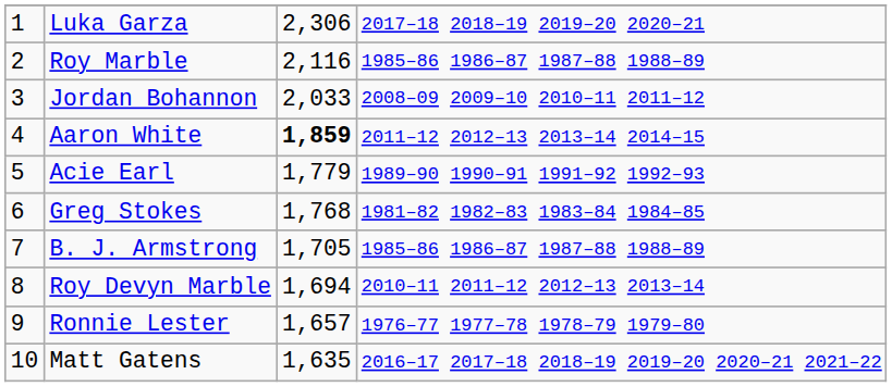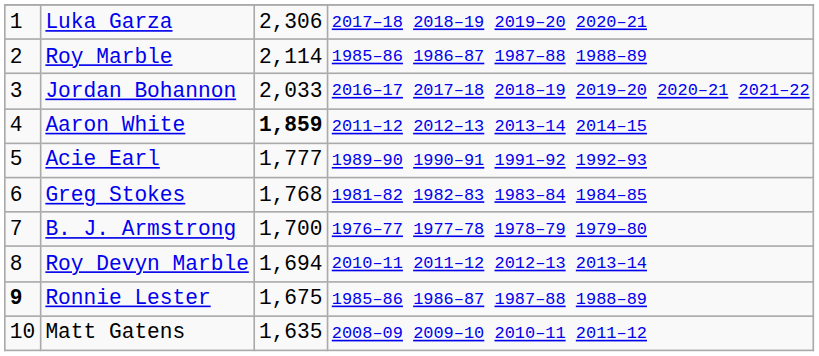 <table class="wikitable">
 <tr>
 </tr>
 <tr>
 <td>1</td>
 <td><a href='#'>Luka Garza</a></td>
 <td>2,306</td>
 <td style="font-size:80%;"><a href='#'>2017–18</a> <a href='#'>2018–19</a> <a href='#'>2019–20</a> <a href='#'>2020–21</a></td>
 </tr>
 <tr>
 <td>2</td>
 <td><a href='#'>Roy Marble</a></td>
-<td>2,116</td>
+<td>2,114</td>
 <td style="font-size:80%;"><a href='#'>1985–86</a> <a href='#'>1986–87</a> <a href='#'>1987–88</a> <a href='#'>1988–89</a></td>
 </tr>
 <tr>
 <td>3</td>
 <td><a href='#'>Jordan Bohannon</a></td>
 <td>2,033</td>
-<td style="font-size:80%;"><a href='#'>2008–09</a> <a href='#'>2009–10</a> <a href='#'>2010–11</a> <a href='#'>2011–12</a></td>
+<td style="font-size:80%;"><a href='#'>2016–17</a> <a href='#'>2017–18</a> <a href='#'>2018–19</a> <a href='#'>2019–20</a> <a href='#'>2020–21</a> <a href='#'>2021–22</a></td>
 </tr>
 <tr>
 <td>4</td>
 <td><a href='#'>Aaron White</a></td>
 <td><strong>1,859</strong></td>
 <td style="font-size:80%;"><a href='#'>2011–12</a> <a href='#'>2012–13</a> <a href='#'>2013–14</a> <a href='#'>2014–15</a></td>
 </tr>
 <tr>
 <td>5</td>
 <td><a href='#'>Acie Earl</a></td>
-<td>1,779</td>
+<td>1,777</td>
 <td style="font-size:80%;"><a href='#'>1989–90</a> <a href='#'>1990–91</a> <a href='#'>1991–92</a> <a href='#'>1992–93</a></td>
 </tr>
 <tr>
 <td>6</td>
 <td><a href='#'>Greg Stokes</a></td>
 <td>1,768</td>
 <td style="font-size:80%;"><a href='#'>1981–82</a> <a href='#'>1982–83</a> <a href='#'>1983–84</a> <a href='#'>1984–85</a></td>
 </tr>
 <tr>
 <td>7</td>
 <td><a href='#'>B. J. Armstrong</a></td>
-<td>1,705</td>
-<td style="font-size:80%;"><a href='#'>1985–86</a> <a href='#'>1986–87</a> <a href='#'>1987–88</a> <a href='#'>1988–89</a></td>
+<td>1,700</td>
+<td style="font-size:80%;"><a href='#'>1976–77</a> <a href='#'>1977–78</a> <a href='#'>1978–79</a> <a href='#'>1979–80</a></td>
 </tr>
 <tr>
 <td>8</td>
 <td><a href='#'>Roy Devyn Marble</a></td>
 <td>1,694</td>
 <td style="font-size:80%;"><a href='#'>2010–11</a> <a href='#'>2011–12</a> <a href='#'>2012–13</a> <a href='#'>2013–14</a></td>
 </tr>
 <tr>
-<td>9</td>
+<td><strong>9</strong></td>
 <td><a href='#'>Ronnie Lester</a></td>
-<td>1,657</td>
-<td style="font-size:80%;"><a href='#'>1976–77</a> <a href='#'>1977–78</a> <a href='#'>1978–79</a> <a href='#'>1979–80</a></td>
+<td>1,675</td>
+<td style="font-size:80%;"><a href='#'>1985–86</a> <a href='#'>1986–87</a> <a href='#'>1987–88</a> <a href='#'>1988–89</a></td>
 </tr>
 <tr>
 <td>10</td>
 <td>Matt Gatens</td>
 <td>1,635</td>
-<td style="font-size:80%;"><a href='#'>2016–17</a> <a href='#'>2017–18</a> <a href='#'>2018–19</a> <a href='#'>2019–20</a> <a href='#'>2020–21</a> <a href='#'>2021–22</a></td>
+<td style="font-size:80%;"><a href='#'>2008–09</a> <a href='#'>2009–10</a> <a href='#'>2010–11</a> <a href='#'>2011–12</a></td>
 </tr>
 </table>
